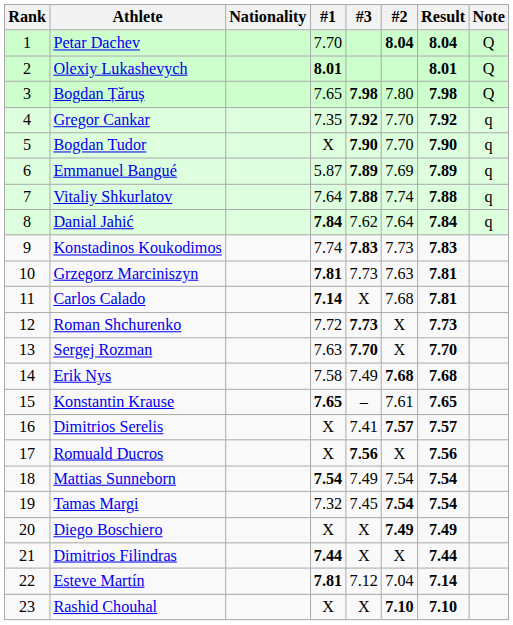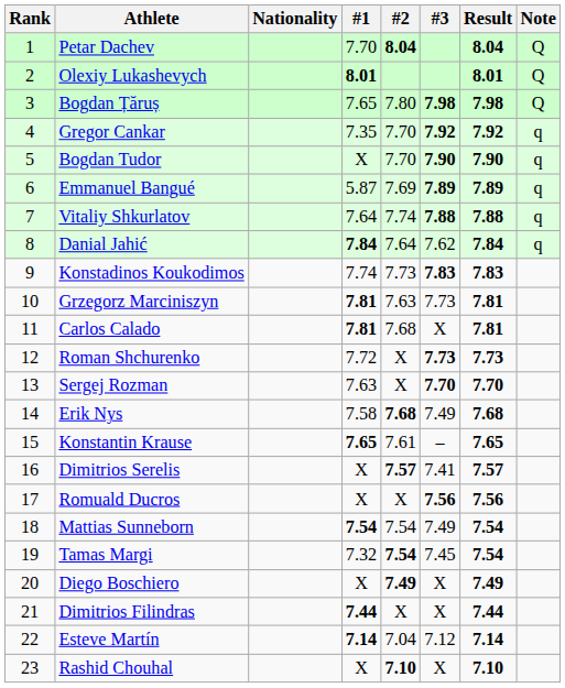 <table class="wikitable sortable" style="text-align:center">
 <tr>
 <th>Rank</th>
 <th>Athlete</th>
 <th>Nationality</th>
 <th>#1</th>
+<th>#2</th>
 <th>#3</th>
-<th>#2</th>
 <th>Result</th>
 <th>Note</th>
 </tr>
 <tr bgcolor=ccffcc>
 <td>1</td>
 <td align=left><a href='#'>Petar Dachev</a></td>
 <td align=left></td>
 <td>7.70</td>
+<td><strong>8.04</strong></td>
 <td></td>
-<td><strong>8.04</strong></td>
 <td><strong>8.04</strong></td>
 <td>Q</td>
 </tr>
 <tr bgcolor=ccffcc>
 <td>2</td>
 <td align=left><a href='#'>Olexiy Lukashevych</a></td>
 <td align=left></td>
 <td><strong>8.01</strong></td>
 <td></td>
 <td></td>
 <td><strong>8.01</strong></td>
 <td>Q</td>
 </tr>
 <tr bgcolor=ccffcc>
 <td>3</td>
 <td align=left><a href='#'>Bogdan Țăruș</a></td>
 <td align=left></td>
 <td>7.65</td>
+<td>7.80</td>
 <td><strong>7.98</strong></td>
-<td>7.80</td>
 <td><strong>7.98</strong></td>
 <td>Q</td>
 </tr>
 <tr bgcolor=ddffdd>
 <td>4</td>
 <td align=left><a href='#'>Gregor Cankar</a></td>
 <td align=left></td>
 <td>7.35</td>
+<td>7.70</td>
 <td><strong>7.92</strong></td>
-<td>7.70</td>
 <td><strong>7.92</strong></td>
 <td>q</td>
 </tr>
 <tr bgcolor=ddffdd>
 <td>5</td>
 <td align=left><a href='#'>Bogdan Tudor</a></td>
 <td align=left></td>
 <td>X</td>
+<td>7.70</td>
 <td><strong>7.90</strong></td>
-<td>7.70</td>
 <td><strong>7.90</strong></td>
 <td>q</td>
 </tr>
 <tr bgcolor=ddffdd>
 <td>6</td>
 <td align=left><a href='#'>Emmanuel Bangué</a></td>
 <td align=left></td>
 <td>5.87</td>
+<td>7.69</td>
 <td><strong>7.89</strong></td>
-<td>7.69</td>
 <td><strong>7.89</strong></td>
 <td>q</td>
 </tr>
 <tr bgcolor=ddffdd>
 <td>7</td>
 <td align=left><a href='#'>Vitaliy Shkurlatov</a></td>
 <td align=left></td>
 <td>7.64</td>
+<td>7.74</td>
 <td><strong>7.88</strong></td>
-<td>7.74</td>
 <td><strong>7.88</strong></td>
 <td>q</td>
 </tr>
 <tr bgcolor=ddffdd>
 <td>8</td>
 <td align=left><a href='#'>Danial Jahić</a></td>
 <td align=left></td>
 <td><strong>7.84</strong></td>
+<td>7.64</td>
 <td>7.62</td>
-<td>7.64</td>
 <td><strong>7.84</strong></td>
 <td>q</td>
 </tr>
 <tr>
 <td>9</td>
 <td align=left><a href='#'>Konstadinos Koukodimos</a></td>
 <td align=left></td>
 <td>7.74</td>
+<td>7.73</td>
 <td><strong>7.83</strong></td>
-<td>7.73</td>
 <td><strong>7.83</strong></td>
 <td></td>
 </tr>
 <tr>
 <td>10</td>
 <td align=left><a href='#'>Grzegorz Marciniszyn</a></td>
 <td align=left></td>
 <td><strong>7.81</strong></td>
+<td>7.63</td>
 <td>7.73</td>
-<td>7.63</td>
 <td><strong>7.81</strong></td>
 <td></td>
 </tr>
 <tr>
 <td>11</td>
 <td align=left><a href='#'>Carlos Calado</a></td>
 <td align=left></td>
-<td><strong>7.14</strong></td>
+<td><strong>7.81</strong></td>
+<td>7.68</td>
 <td>X</td>
-<td>7.68</td>
 <td><strong>7.81</strong></td>
 <td></td>
 </tr>
 <tr>
 <td>12</td>
 <td align=left><a href='#'>Roman Shchurenko</a></td>
 <td align=left></td>
 <td>7.72</td>
+<td>X</td>
 <td><strong>7.73</strong></td>
-<td>X</td>
 <td><strong>7.73</strong></td>
 <td></td>
 </tr>
 <tr>
 <td>13</td>
 <td align=left><a href='#'>Sergej Rozman</a></td>
 <td align=left></td>
 <td>7.63</td>
+<td>X</td>
 <td><strong>7.70</strong></td>
-<td>X</td>
 <td><strong>7.70</strong></td>
 <td></td>
 </tr>
 <tr>
 <td>14</td>
 <td align=left><a href='#'>Erik Nys</a></td>
 <td align=left></td>
 <td>7.58</td>
+<td><strong>7.68</strong></td>
 <td>7.49</td>
-<td><strong>7.68</strong></td>
 <td><strong>7.68</strong></td>
 <td></td>
 </tr>
 <tr>
 <td>15</td>
 <td align=left><a href='#'>Konstantin Krause</a></td>
 <td align=left></td>
 <td><strong>7.65</strong></td>
+<td>7.61</td>
 <td>–</td>
-<td>7.61</td>
 <td><strong>7.65</strong></td>
 <td></td>
 </tr>
 <tr>
 <td>16</td>
 <td align=left><a href='#'>Dimitrios Serelis</a></td>
 <td align=left></td>
 <td>X</td>
+<td><strong>7.57</strong></td>
 <td>7.41</td>
-<td><strong>7.57</strong></td>
 <td><strong>7.57</strong></td>
 <td></td>
 </tr>
 <tr>
 <td>17</td>
 <td align=left><a href='#'>Romuald Ducros</a></td>
 <td align=left></td>
 <td>X</td>
+<td>X</td>
 <td><strong>7.56</strong></td>
-<td>X</td>
 <td><strong>7.56</strong></td>
 <td></td>
 </tr>
 <tr>
 <td>18</td>
 <td align=left><a href='#'>Mattias Sunneborn</a></td>
 <td align=left></td>
 <td><strong>7.54</strong></td>
+<td>7.54</td>
 <td>7.49</td>
-<td>7.54</td>
 <td><strong>7.54</strong></td>
 <td></td>
 </tr>
 <tr>
 <td>19</td>
 <td align=left><a href='#'>Tamas Margi</a></td>
 <td align=left></td>
 <td>7.32</td>
+<td><strong>7.54</strong></td>
 <td>7.45</td>
-<td><strong>7.54</strong></td>
 <td><strong>7.54</strong></td>
 <td></td>
 </tr>
 <tr>
 <td>20</td>
 <td align=left><a href='#'>Diego Boschiero</a></td>
 <td align=left></td>
 <td>X</td>
+<td><strong>7.49</strong></td>
 <td>X</td>
-<td><strong>7.49</strong></td>
 <td><strong>7.49</strong></td>
 <td></td>
 </tr>
 <tr>
 <td>21</td>
 <td align=left><a href='#'>Dimitrios Filindras</a></td>
 <td align=left></td>
 <td><strong>7.44</strong></td>
 <td>X</td>
 <td>X</td>
 <td><strong>7.44</strong></td>
 <td></td>
 </tr>
 <tr>
 <td>22</td>
 <td align=left><a href='#'>Esteve Martín</a></td>
 <td align=left></td>
-<td><strong>7.81</strong></td>
+<td><strong>7.14</strong></td>
+<td>7.04</td>
 <td>7.12</td>
-<td>7.04</td>
 <td><strong>7.14</strong></td>
 <td></td>
 </tr>
 <tr>
 <td>23</td>
 <td align=left><a href='#'>Rashid Chouhal</a></td>
 <td align=left></td>
 <td>X</td>
+<td><strong>7.10</strong></td>
 <td>X</td>
-<td><strong>7.10</strong></td>
 <td><strong>7.10</strong></td>
 <td></td>
 </tr>
 </table>
